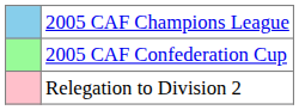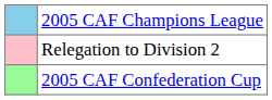 <table bgcolor="#f7f8ff" cellpadding="3" cellspacing="0" border="1" style="font-size: 95%; border: gray solid 1px; border-collapse: collapse;text-align:center;">
 <tr>
 <td style="background: #87ceeb;" width="20"></td>
 <td bgcolor="#ffffff" align="left"><a href='#'>2005 CAF Champions League</a></td>
 </tr>
 <tr>
+<td style="background: #ffc0cb" width="20"></td>
+<td bgcolor="#ffffff" align="left">Relegation to Division 2</td>
+</tr>
+<tr>
 <td style="background: #98fb98" width="20"></td>
 <td bgcolor="#ffffff" align="left"><a href='#'>2005 CAF Confederation Cup</a></td>
 </tr>
-<tr>
-<td style="background: #ffc0cb" width="20"></td>
-<td bgcolor="#ffffff" align="left">Relegation to Division 2</td>
-</tr>
 </table>
